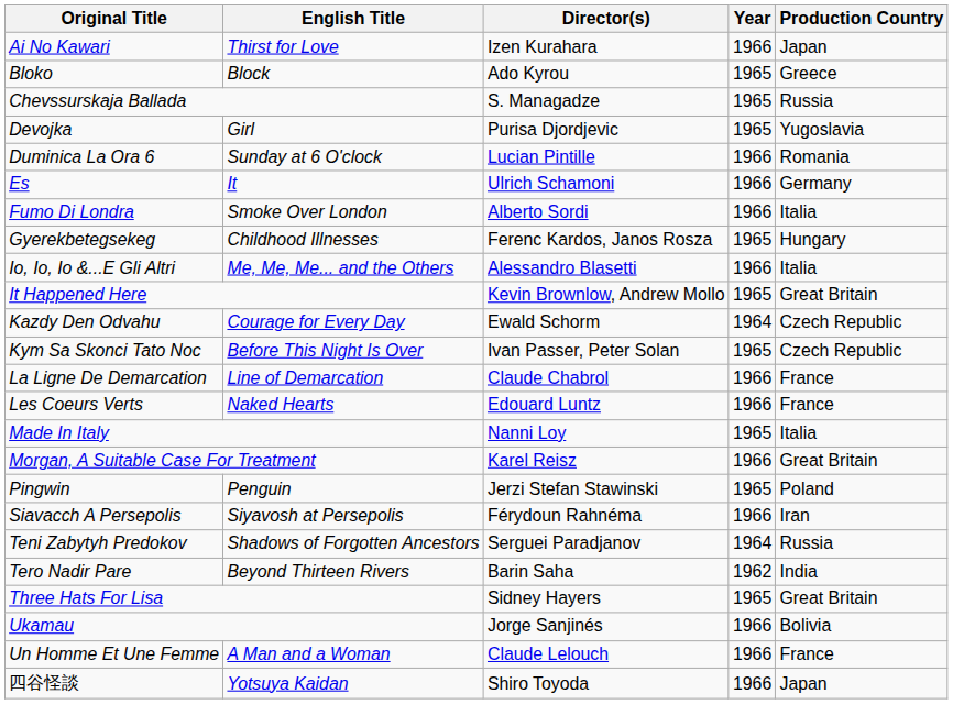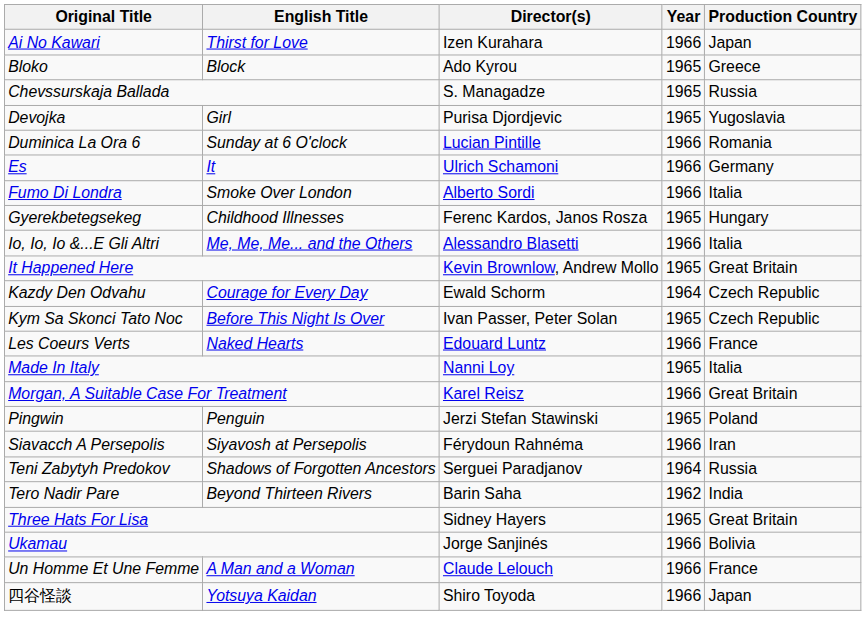 <table class="wikitable sortable">
 <tr>
 <th>Original Title</th>
 <th>English Title</th>
 <th>Director(s)</th>
 <th>Year</th>
 <th>Production Country</th>
 </tr>
 <tr>
 <td><em><a href='#'>Ai No Kawari</a></em></td>
 <td><em><a href='#'>Thirst for Love</a></em></td>
 <td>Izen Kurahara</td>
 <td>1966</td>
 <td>Japan</td>
 </tr>
 <tr>
 <td><em>Bloko</em></td>
 <td><em>Block</em></td>
 <td>Ado Kyrou</td>
 <td>1965</td>
 <td>Greece</td>
 </tr>
 <tr>
 <td colspan="2"><em>Chevssurskaja Ballada</em></td>
 <td>S. Managadze</td>
 <td>1965</td>
 <td>Russia</td>
 </tr>
 <tr>
 <td><em>Devojka</em></td>
 <td><em>Girl</em></td>
 <td>Purisa Djordjevic</td>
 <td>1965</td>
 <td>Yugoslavia</td>
 </tr>
 <tr>
 <td><em>Duminica La Ora 6</em></td>
 <td><em>Sunday at 6 O'clock</em></td>
 <td><a href='#'>Lucian Pintille</a></td>
 <td>1966</td>
 <td>Romania</td>
 </tr>
 <tr>
 <td><em><a href='#'>Es</a></em></td>
 <td><a href='#'><em>It</em></a></td>
 <td><a href='#'>Ulrich Schamoni</a></td>
 <td>1966</td>
 <td>Germany</td>
 </tr>
 <tr>
 <td><em><a href='#'>Fumo Di Londra</a></em></td>
 <td><em>Smoke Over London</em></td>
 <td><a href='#'>Alberto Sordi</a></td>
 <td>1966</td>
 <td>Italia</td>
 </tr>
 <tr>
 <td><em>Gyerekbetegsekeg</em></td>
 <td><em>Childhood Illnesses</em></td>
 <td>Ferenc Kardos, Janos Rosza</td>
 <td>1965</td>
 <td>Hungary</td>
 </tr>
 <tr>
 <td><em>Io, Io, Io &...E Gli Altri</em></td>
 <td><em><a href='#'>Me, Me, Me... and the Others</a></em></td>
 <td><a href='#'>Alessandro Blasetti</a></td>
 <td>1966</td>
 <td>Italia</td>
 </tr>
 <tr>
 <td colspan="2"><em><a href='#'>It Happened Here</a></em></td>
 <td><a href='#'>Kevin Brownlow</a>, Andrew Mollo</td>
 <td>1965</td>
 <td>Great Britain</td>
 </tr>
 <tr>
 <td><em>Kazdy Den Odvahu</em></td>
 <td><em><a href='#'>Courage for Every Day</a></em></td>
 <td>Ewald Schorm</td>
 <td>1964</td>
 <td>Czech Republic</td>
 </tr>
 <tr>
 <td><em>Kym Sa Skonci Tato Noc</em></td>
 <td><em><a href='#'>Before This Night Is Over</a></em></td>
 <td>Ivan Passer, Peter Solan</td>
 <td>1965</td>
 <td>Czech Republic</td>
 </tr>
 <tr>
-<td><em>La Ligne De Demarcation</em></td>
-<td><em><a href='#'>Line of Demarcation</a></em></td>
-<td><a href='#'>Claude Chabrol</a></td>
-<td>1966</td>
-<td>France</td>
-</tr>
-<tr>
 <td><em>Les Coeurs Verts</em></td>
 <td><em><a href='#'>Naked Hearts</a></em></td>
 <td><a href='#'>Edouard Luntz</a></td>
 <td>1966</td>
 <td>France</td>
 </tr>
 <tr>
 <td colspan="2"><em><a href='#'>Made In Italy</a></em></td>
 <td><a href='#'>Nanni Loy</a></td>
 <td>1965</td>
 <td>Italia</td>
 </tr>
 <tr>
 <td colspan="2"><em><a href='#'>Morgan, A Suitable Case For Treatment</a></em></td>
 <td><a href='#'>Karel Reisz</a></td>
 <td>1966</td>
 <td>Great Britain</td>
 </tr>
 <tr>
 <td><em>Pingwin</em></td>
 <td><em>Penguin</em></td>
 <td>Jerzi Stefan Stawinski</td>
 <td>1965</td>
 <td>Poland</td>
 </tr>
 <tr>
 <td><em>Siavacch A Persepolis</em></td>
 <td><em>Siyavosh at Persepolis</em></td>
 <td>Férydoun Rahnéma</td>
 <td>1966</td>
 <td>Iran</td>
 </tr>
 <tr>
 <td><em>Teni Zabytyh Predokov</em></td>
 <td><em>Shadows of Forgotten Ancestors</em></td>
 <td>Serguei Paradjanov</td>
 <td>1964</td>
 <td>Russia</td>
 </tr>
 <tr>
 <td><em>Tero Nadir Pare</em></td>
 <td><em>Beyond Thirteen Rivers</em></td>
 <td>Barin Saha</td>
 <td>1962</td>
 <td>India</td>
 </tr>
 <tr>
 <td colspan="2"><em><a href='#'>Three Hats For Lisa</a></em></td>
 <td>Sidney Hayers</td>
 <td>1965</td>
 <td>Great Britain</td>
 </tr>
 <tr>
 <td colspan="2"><em><a href='#'>Ukamau</a></em></td>
 <td>Jorge Sanjinés</td>
 <td>1966</td>
 <td>Bolivia</td>
 </tr>
 <tr>
 <td><em>Un Homme Et Une Femme</em></td>
 <td><em><a href='#'>A Man and a Woman</a></em></td>
 <td><a href='#'>Claude Lelouch</a></td>
 <td>1966</td>
 <td>France</td>
 </tr>
 <tr>
 <td>四谷怪談</td>
 <td><em><a href='#'>Yotsuya Kaidan</a></em></td>
 <td>Shiro Toyoda</td>
 <td>1966</td>
 <td>Japan</td>
 </tr>
 </table>
